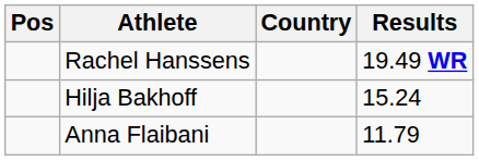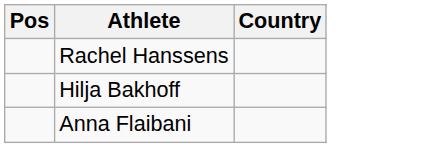 <table class="wikitable">
 <tr>
 <th>Pos</th>
 <th>Athlete</th>
 <th>Country</th>
-<th>Results</th>
 </tr>
 <tr>
 <td align="center"></td>
 <td>Rachel Hanssens</td>
 <td></td>
-<td>19.49  <strong><a href='#'>WR</a></strong></td>
 </tr>
 <tr>
 <td align="center"></td>
 <td>Hilja Bakhoff</td>
 <td></td>
-<td>15.24</td>
 </tr>
 <tr>
 <td align="center"></td>
 <td>Anna Flaibani</td>
 <td></td>
-<td>11.79</td>
 </tr>
 </table>
